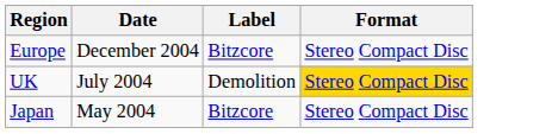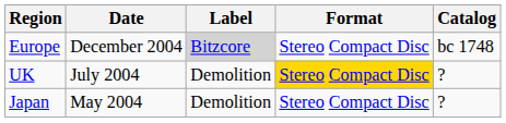 <table class="wikitable">
 <tr>
 <th>Region</th>
 <th>Date</th>
 <th>Label</th>
 <th>Format</th>
+<th>Catalog</th>
 </tr>
 <tr>
 <td><a href='#'>Europe</a></td>
 <td>December 2004</td>
-<td><a href='#'>Bitzcore</a></td>
+<td style="background: lightgrey;"><a href='#'>Bitzcore</a></td>
 <td><a href='#'>Stereo</a> <a href='#'>Compact Disc</a></td>
+<td>bc 1748</td>
 </tr>
 <tr>
 <td><a href='#'>UK</a></td>
 <td>July 2004</td>
 <td>Demolition</td>
 <td style="background: gold;"><a href='#'>Stereo</a> <a href='#'>Compact Disc</a></td>
+<td>?</td>
 </tr>
 <tr>
 <td><a href='#'>Japan</a></td>
 <td>May 2004</td>
-<td><a href='#'>Bitzcore</a></td>
+<td>Demolition</td>
 <td><a href='#'>Stereo</a> <a href='#'>Compact Disc</a></td>
+<td>?</td>
 </tr>
 </table>
